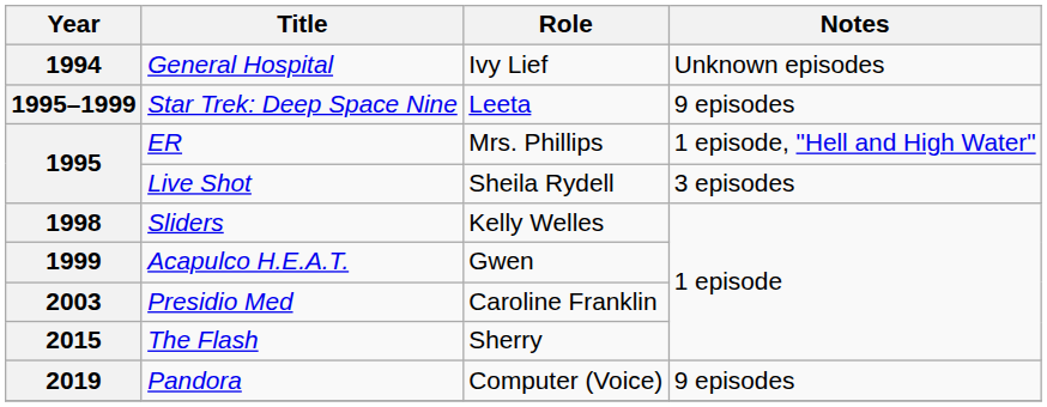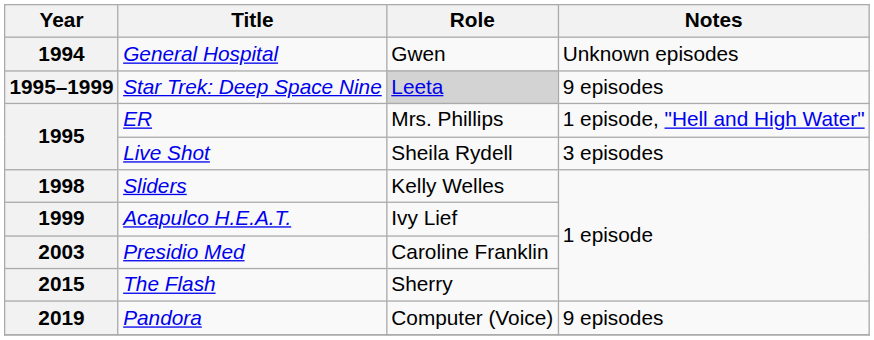 <table class="wikitable plainrowheaders sortable">
 <tr>
 <th scope="col">Year</th>
 <th scope="col">Title</th>
 <th scope="col">Role</th>
 <th scope="col">Notes</th>
 </tr>
 <tr>
 <th scope="row">1994</th>
 <td><em><a href='#'>General Hospital</a></em></td>
-<td>Ivy Lief</td>
+<td>Gwen</td>
 <td>Unknown episodes</td>
 </tr>
 <tr>
 <th scope="row">1995–1999</th>
 <td><em><a href='#'>Star Trek: Deep Space Nine</a></em></td>
-<td><a href='#'>Leeta</a></td>
+<td style="background: lightgrey;"><a href='#'>Leeta</a></td>
 <td>9 episodes</td>
 </tr>
 <tr>
 <th scope="row" rowspan="2">1995</th>
 <td><em><a href='#'>ER</a></em></td>
 <td>Mrs. Phillips</td>
 <td>1 episode, <a href='#'>"Hell and High Water"</a></td>
 </tr>
 <tr>
 <td><em><a href='#'>Live Shot</a></em></td>
 <td>Sheila Rydell</td>
 <td>3 episodes</td>
 </tr>
 <tr>
 <th scope="row">1998</th>
 <td><em><a href='#'>Sliders</a></em></td>
 <td>Kelly Welles</td>
 <td rowspan="4">1 episode</td>
 </tr>
 <tr>
 <th scope="row">1999</th>
 <td><em><a href='#'>Acapulco H.E.A.T.</a></em></td>
-<td>Gwen</td>
+<td>Ivy Lief</td>
 </tr>
 <tr>
 <th scope="row">2003</th>
 <td><em><a href='#'>Presidio Med</a></em></td>
 <td>Caroline Franklin</td>
 </tr>
 <tr>
 <th scope="row">2015</th>
 <td><em><a href='#'>The Flash</a></em></td>
 <td>Sherry</td>
 </tr>
 <tr>
 <th scope="row">2019</th>
 <td><em><a href='#'>Pandora</a></em></td>
 <td>Computer (Voice)</td>
 <td>9 episodes</td>
 </tr>
 <tr>
 </tr>
 </table>
